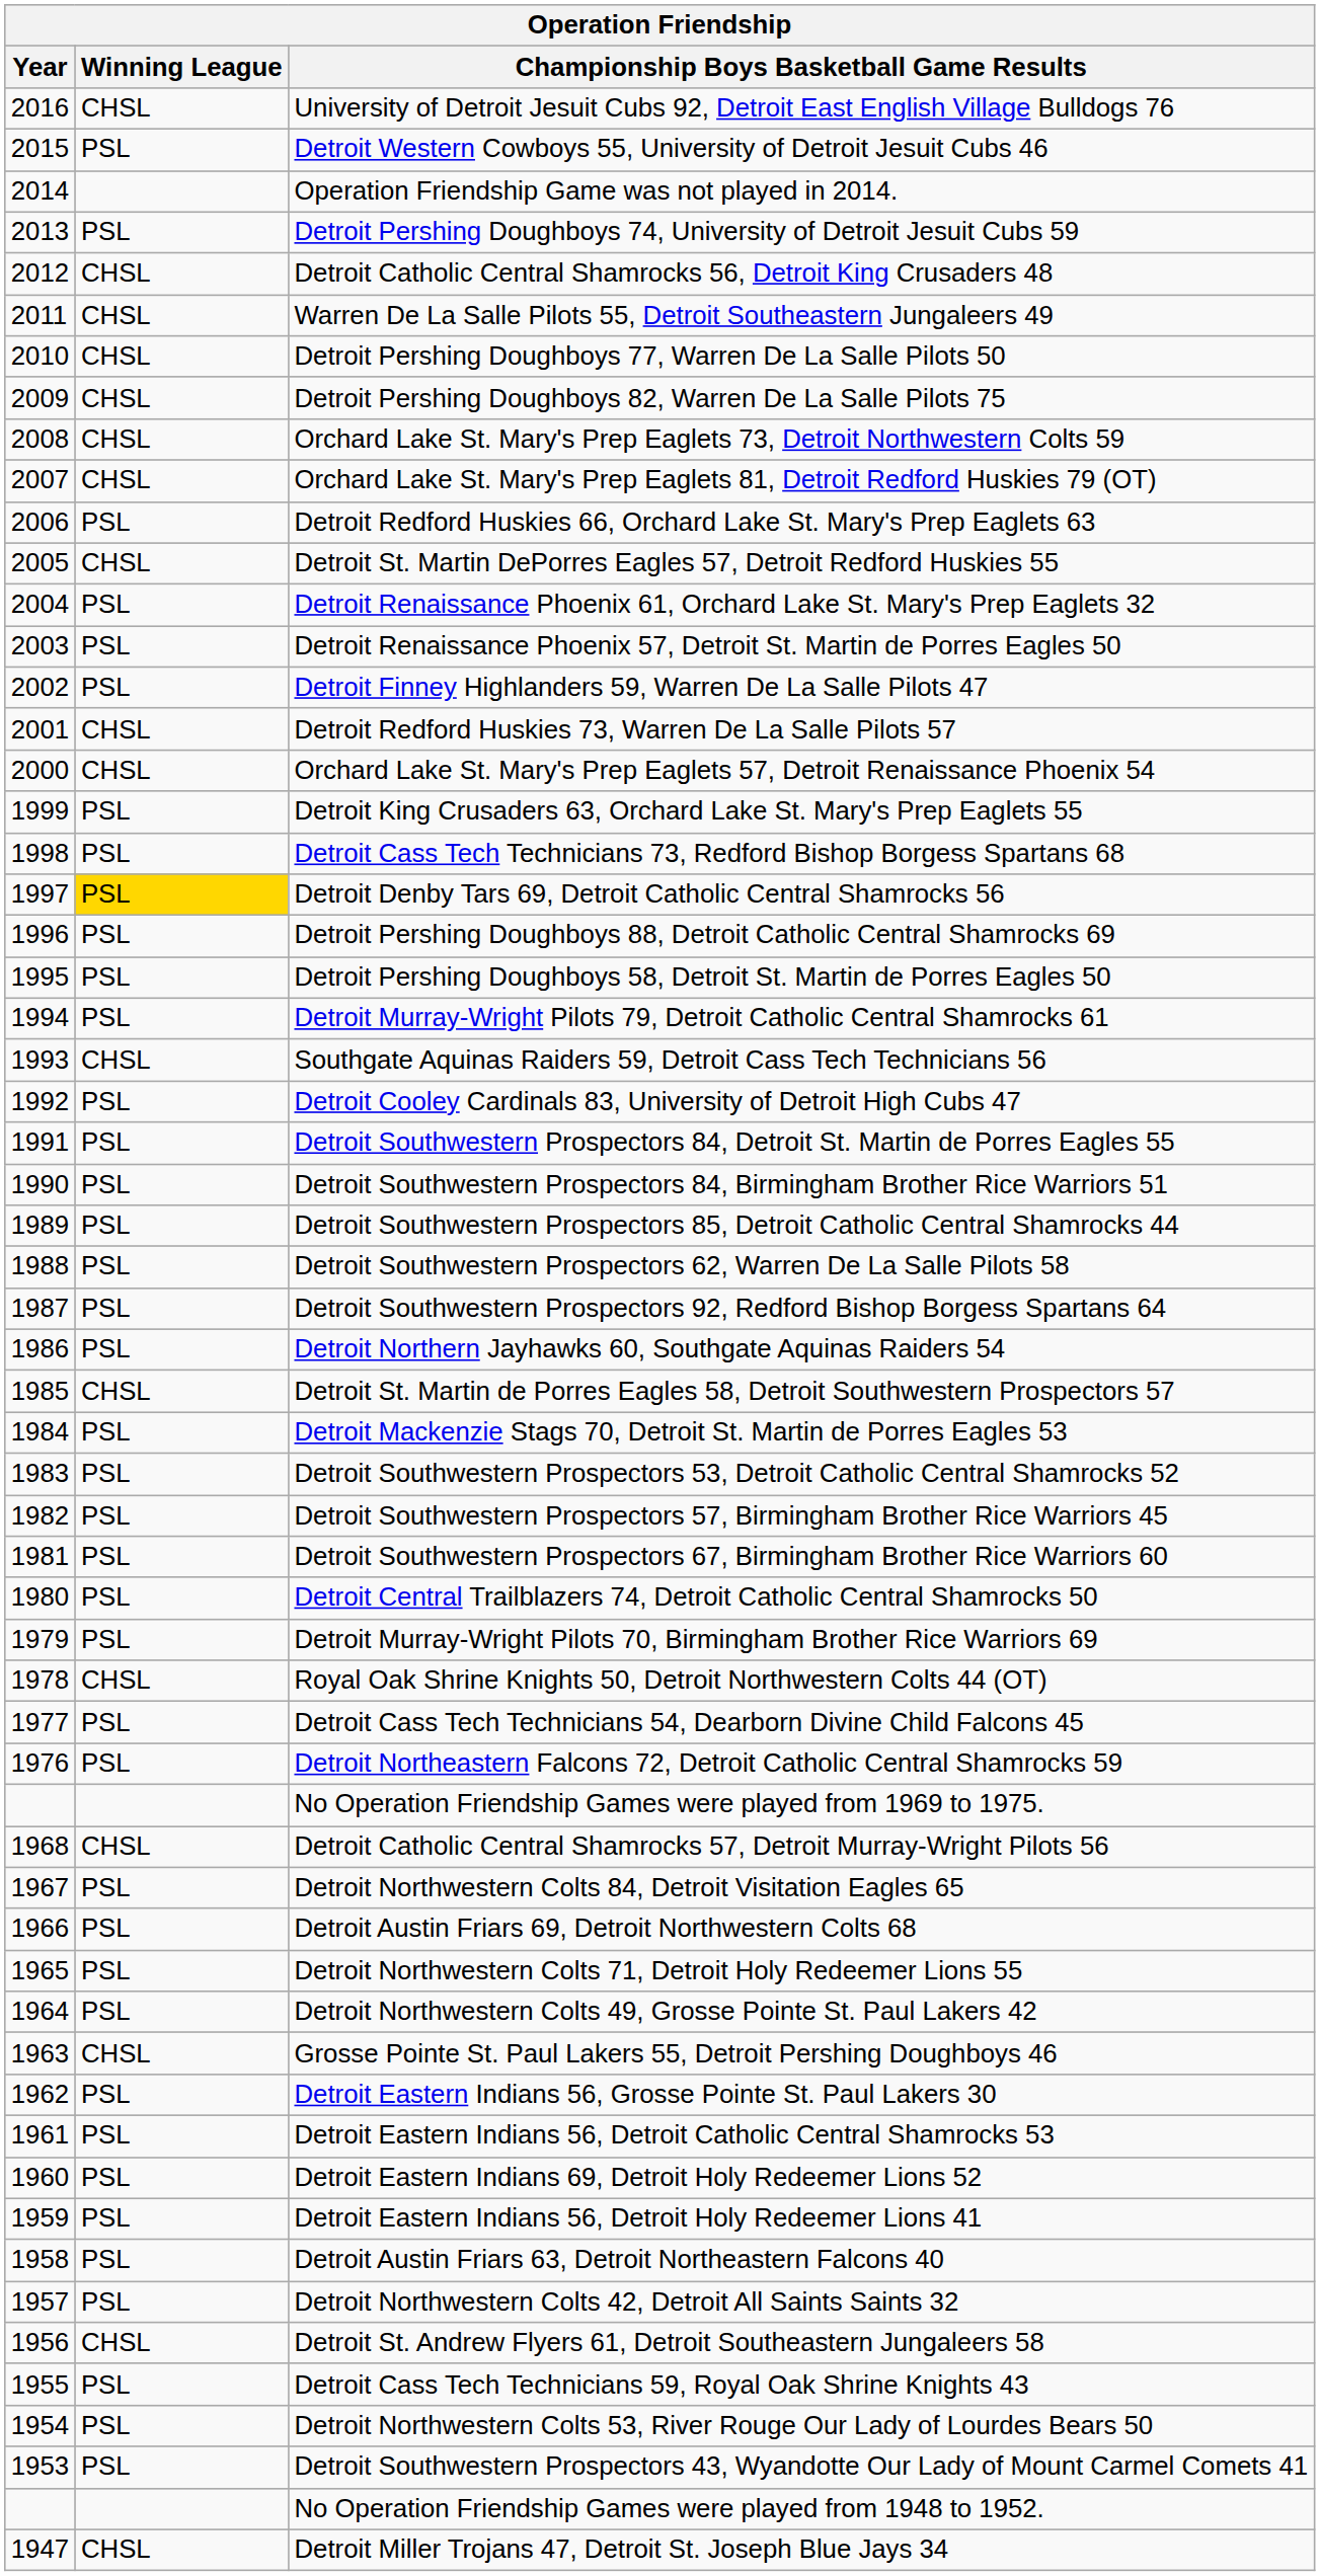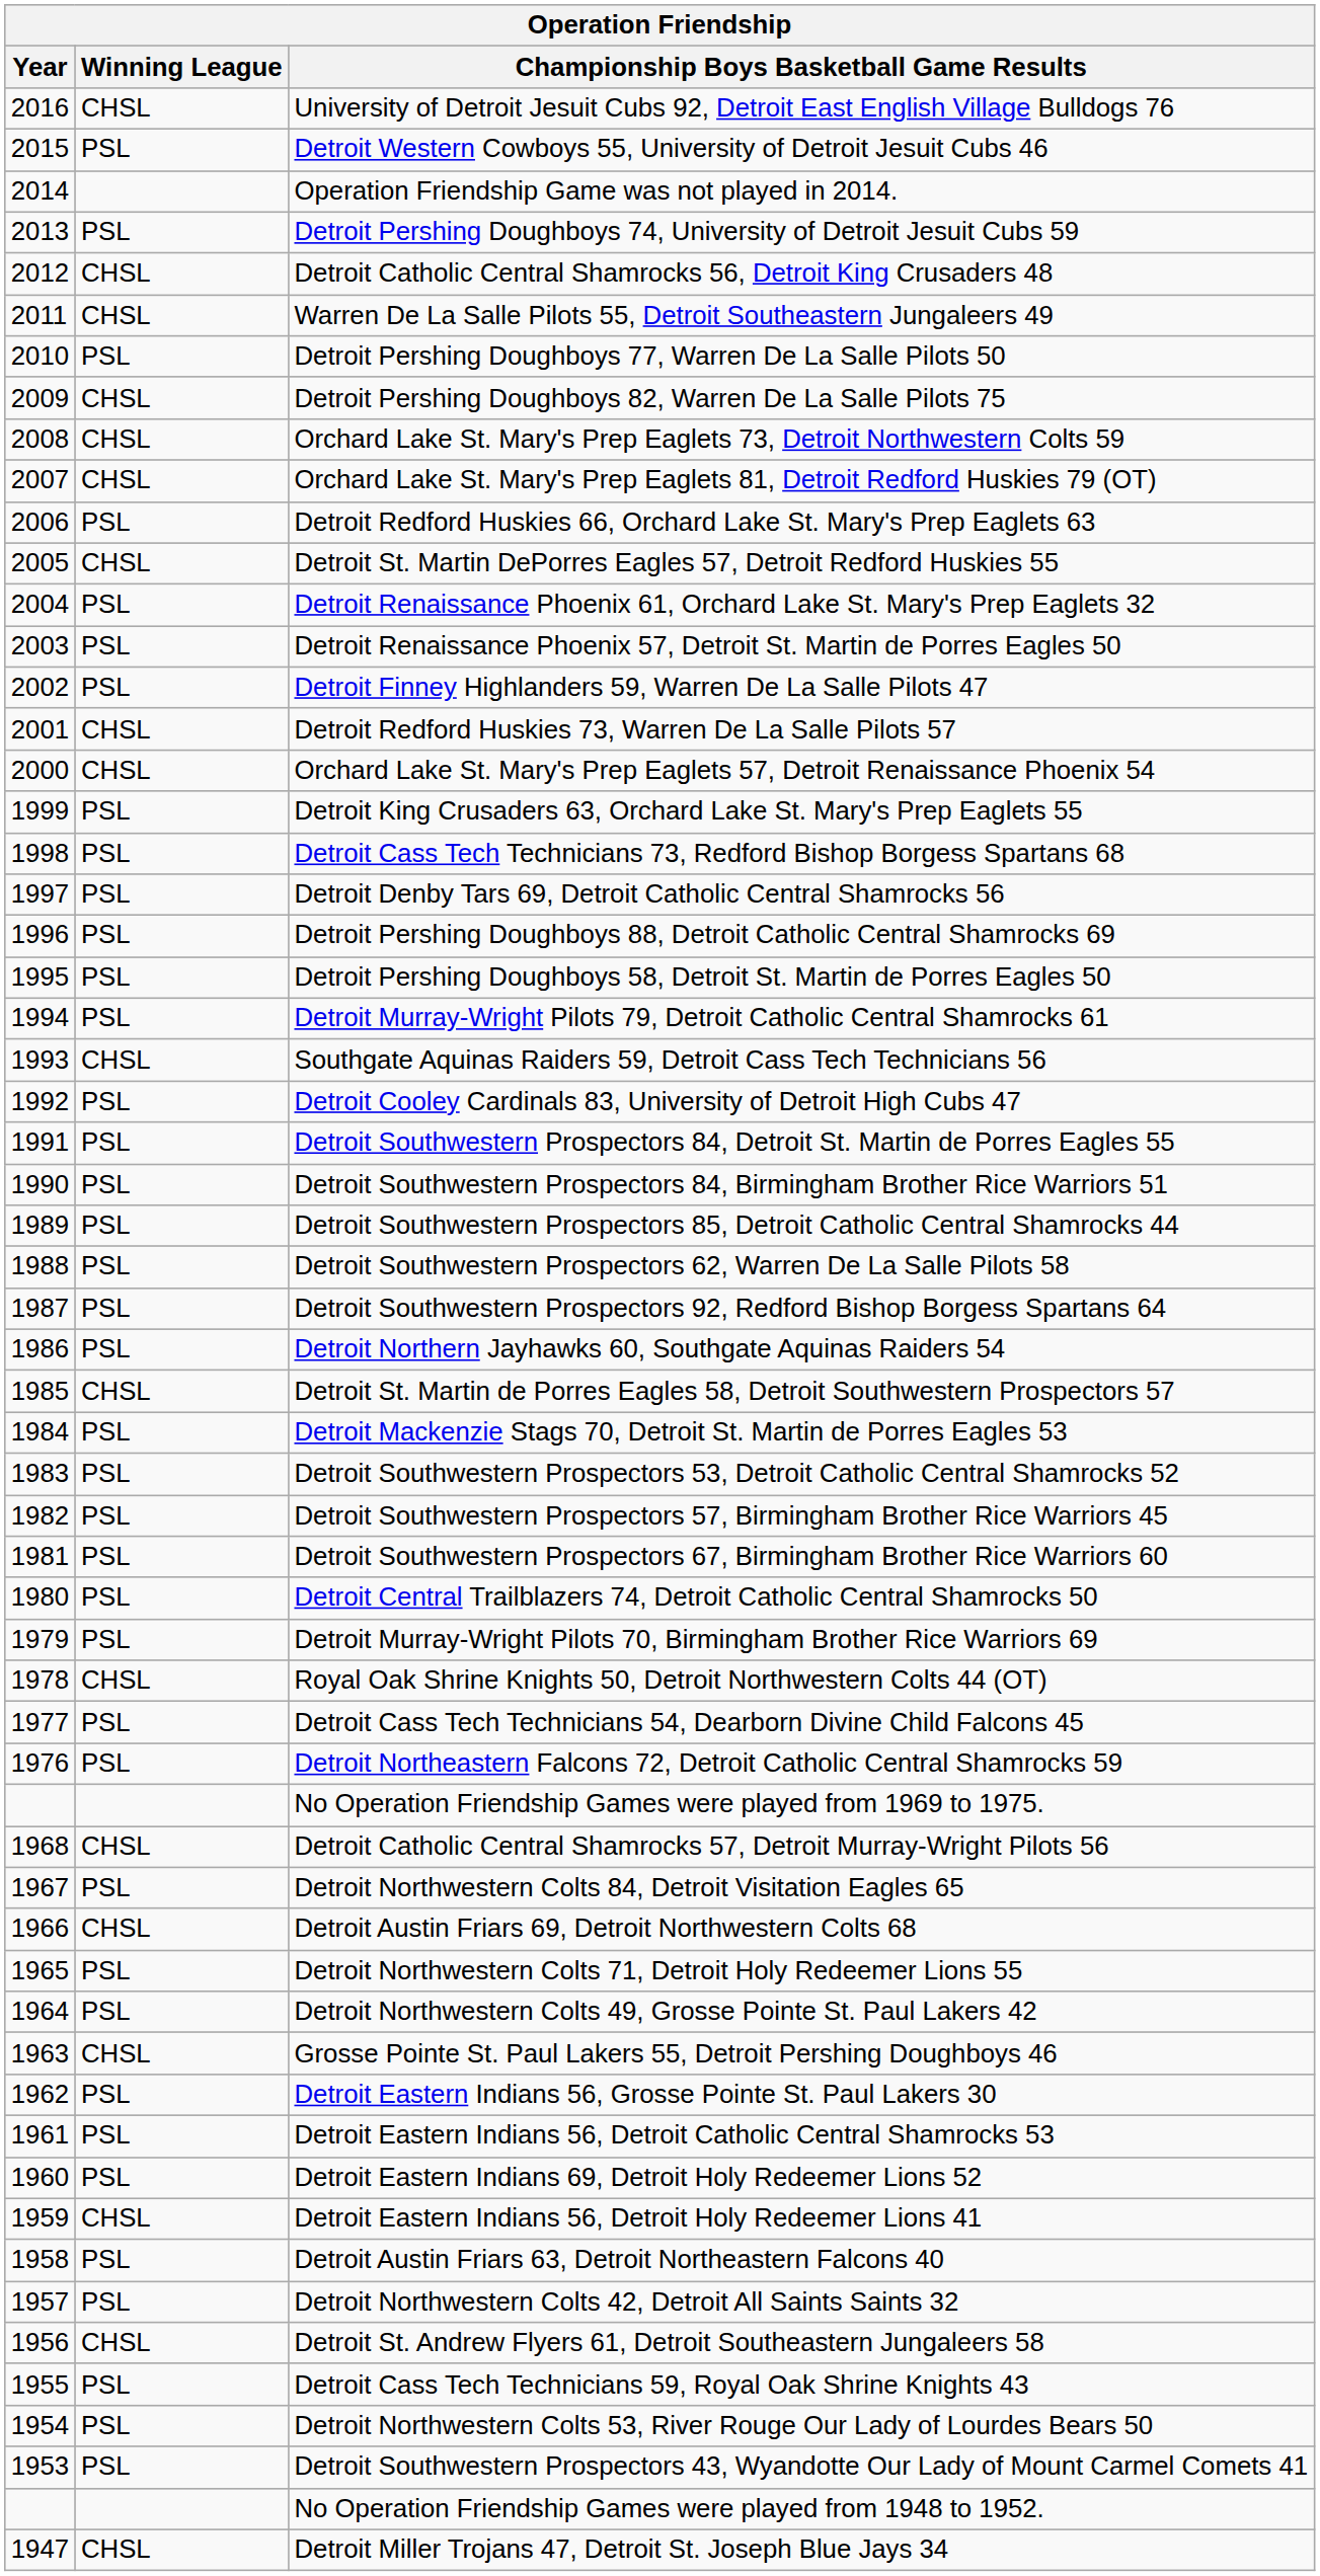 <table class="wikitable sortable">
 <tr>
 <th colspan=3>Operation Friendship</th>
 </tr>
 <tr>
 <th>Year</th>
 <th>Winning League</th>
 <th>Championship Boys Basketball Game Results</th>
 </tr>
 <tr>
 <td>2016</td>
 <td>CHSL</td>
 <td>University of Detroit Jesuit Cubs 92, <a href='#'>Detroit East English Village</a> Bulldogs 76</td>
 </tr>
 <tr>
 <td>2015</td>
 <td>PSL</td>
 <td><a href='#'>Detroit Western</a> Cowboys 55, University of Detroit Jesuit Cubs 46</td>
 </tr>
 <tr>
 <td>2014</td>
 <td></td>
 <td>Operation Friendship Game was not played in 2014.</td>
 </tr>
 <tr>
 <td>2013</td>
 <td>PSL</td>
 <td><a href='#'>Detroit Pershing</a> Doughboys 74, University of Detroit Jesuit Cubs 59</td>
 </tr>
 <tr>
 <td>2012</td>
 <td>CHSL</td>
 <td>Detroit Catholic Central Shamrocks 56, <a href='#'>Detroit King</a> Crusaders 48</td>
 </tr>
 <tr>
 <td>2011</td>
 <td>CHSL</td>
 <td>Warren De La Salle Pilots 55, <a href='#'>Detroit Southeastern</a> Jungaleers 49</td>
 </tr>
 <tr>
 <td>2010</td>
-<td>CHSL</td>
+<td>PSL</td>
 <td>Detroit Pershing Doughboys 77, Warren De La Salle Pilots 50</td>
 </tr>
 <tr>
 <td>2009</td>
 <td>CHSL</td>
 <td>Detroit Pershing Doughboys 82, Warren De La Salle Pilots 75</td>
 </tr>
 <tr>
 <td>2008</td>
 <td>CHSL</td>
 <td>Orchard Lake St. Mary's Prep Eaglets 73, <a href='#'>Detroit Northwestern</a> Colts 59</td>
 </tr>
 <tr>
 <td>2007</td>
 <td>CHSL</td>
 <td>Orchard Lake St. Mary's Prep Eaglets 81, <a href='#'>Detroit Redford</a> Huskies 79 (OT)</td>
 </tr>
 <tr>
 <td>2006</td>
 <td>PSL</td>
 <td>Detroit Redford Huskies 66, Orchard Lake St. Mary's Prep Eaglets 63</td>
 </tr>
 <tr>
 <td>2005</td>
 <td>CHSL</td>
 <td>Detroit St. Martin DePorres Eagles 57, Detroit Redford Huskies 55</td>
 </tr>
 <tr>
 <td>2004</td>
 <td>PSL</td>
 <td><a href='#'>Detroit Renaissance</a> Phoenix 61, Orchard Lake St. Mary's Prep Eaglets 32</td>
 </tr>
 <tr>
 <td>2003</td>
 <td>PSL</td>
 <td>Detroit Renaissance Phoenix 57, Detroit St. Martin de Porres Eagles 50</td>
 </tr>
 <tr>
 <td>2002</td>
 <td>PSL</td>
 <td><a href='#'>Detroit Finney</a> Highlanders 59, Warren De La Salle Pilots 47</td>
 </tr>
 <tr>
 <td>2001</td>
 <td>CHSL</td>
 <td>Detroit Redford Huskies 73, Warren De La Salle Pilots 57</td>
 </tr>
 <tr>
 <td>2000</td>
 <td>CHSL</td>
 <td>Orchard Lake St. Mary's Prep Eaglets 57, Detroit Renaissance Phoenix 54</td>
 </tr>
 <tr>
 <td>1999</td>
 <td>PSL</td>
 <td>Detroit King Crusaders 63, Orchard Lake St. Mary's Prep Eaglets 55</td>
 </tr>
 <tr>
 <td>1998</td>
 <td>PSL</td>
 <td><a href='#'>Detroit Cass Tech</a> Technicians 73, Redford Bishop Borgess Spartans 68</td>
 </tr>
 <tr>
 <td>1997</td>
-<td style="background: gold;">PSL</td>
+<td>PSL</td>
 <td>Detroit Denby Tars 69, Detroit Catholic Central Shamrocks 56</td>
 </tr>
 <tr>
 <td>1996</td>
 <td>PSL</td>
 <td>Detroit Pershing Doughboys 88, Detroit Catholic Central Shamrocks 69</td>
 </tr>
 <tr>
 <td>1995</td>
 <td>PSL</td>
 <td>Detroit Pershing Doughboys 58, Detroit St. Martin de Porres Eagles 50</td>
 </tr>
 <tr>
 <td>1994</td>
 <td>PSL</td>
 <td><a href='#'>Detroit Murray-Wright</a> Pilots 79, Detroit Catholic Central Shamrocks 61</td>
 </tr>
 <tr>
 <td>1993</td>
 <td>CHSL</td>
 <td>Southgate Aquinas Raiders 59, Detroit Cass Tech Technicians 56</td>
 </tr>
 <tr>
 <td>1992</td>
 <td>PSL</td>
 <td><a href='#'>Detroit Cooley</a> Cardinals 83, University of Detroit High Cubs 47</td>
 </tr>
 <tr>
 <td>1991</td>
 <td>PSL</td>
 <td><a href='#'>Detroit Southwestern</a> Prospectors 84, Detroit St. Martin de Porres Eagles 55</td>
 </tr>
 <tr>
 <td>1990</td>
 <td>PSL</td>
 <td>Detroit Southwestern Prospectors 84, Birmingham Brother Rice Warriors 51</td>
 </tr>
 <tr>
 <td>1989</td>
 <td>PSL</td>
 <td>Detroit Southwestern Prospectors 85, Detroit Catholic Central Shamrocks 44</td>
 </tr>
 <tr>
 <td>1988</td>
 <td>PSL</td>
 <td>Detroit Southwestern Prospectors 62, Warren De La Salle Pilots 58</td>
 </tr>
 <tr>
 <td>1987</td>
 <td>PSL</td>
 <td>Detroit Southwestern Prospectors 92, Redford Bishop Borgess Spartans 64</td>
 </tr>
 <tr>
 <td>1986</td>
 <td>PSL</td>
 <td><a href='#'>Detroit Northern</a> Jayhawks 60, Southgate Aquinas Raiders 54</td>
 </tr>
 <tr>
 <td>1985</td>
 <td>CHSL</td>
 <td>Detroit St. Martin de Porres Eagles 58, Detroit Southwestern Prospectors 57</td>
 </tr>
 <tr>
 <td>1984</td>
 <td>PSL</td>
 <td><a href='#'>Detroit Mackenzie</a> Stags 70, Detroit St. Martin de Porres Eagles 53</td>
 </tr>
 <tr>
 <td>1983</td>
 <td>PSL</td>
 <td>Detroit Southwestern Prospectors 53, Detroit Catholic Central Shamrocks 52</td>
 </tr>
 <tr>
 <td>1982</td>
 <td>PSL</td>
 <td>Detroit Southwestern Prospectors 57, Birmingham Brother Rice Warriors 45</td>
 </tr>
 <tr>
 <td>1981</td>
 <td>PSL</td>
 <td>Detroit Southwestern Prospectors 67, Birmingham Brother Rice Warriors 60</td>
 </tr>
 <tr>
 <td>1980</td>
 <td>PSL</td>
 <td><a href='#'>Detroit Central</a> Trailblazers 74, Detroit Catholic Central Shamrocks 50</td>
 </tr>
 <tr>
 <td>1979</td>
 <td>PSL</td>
 <td>Detroit Murray-Wright Pilots 70, Birmingham Brother Rice Warriors 69</td>
 </tr>
 <tr>
 <td>1978</td>
 <td>CHSL</td>
 <td>Royal Oak Shrine Knights 50, Detroit Northwestern Colts 44 (OT)</td>
 </tr>
 <tr>
 <td>1977</td>
 <td>PSL</td>
 <td>Detroit Cass Tech Technicians 54, Dearborn Divine Child Falcons 45</td>
 </tr>
 <tr>
 <td>1976</td>
 <td>PSL</td>
 <td><a href='#'>Detroit Northeastern</a> Falcons 72, Detroit Catholic Central Shamrocks 59</td>
 </tr>
 <tr>
 <td></td>
 <td></td>
 <td>No Operation Friendship Games were played from 1969 to 1975.</td>
 </tr>
 <tr>
 <td>1968</td>
 <td>CHSL</td>
 <td>Detroit Catholic Central Shamrocks 57, Detroit Murray-Wright Pilots 56</td>
 </tr>
 <tr>
 <td>1967</td>
 <td>PSL</td>
 <td>Detroit Northwestern Colts 84, Detroit Visitation Eagles 65</td>
 </tr>
 <tr>
 <td>1966</td>
-<td>PSL</td>
+<td>CHSL</td>
 <td>Detroit Austin Friars 69, Detroit Northwestern Colts 68</td>
 </tr>
 <tr>
 <td>1965</td>
 <td>PSL</td>
 <td>Detroit Northwestern Colts 71, Detroit Holy Redeemer Lions 55</td>
 </tr>
 <tr>
 <td>1964</td>
 <td>PSL</td>
 <td>Detroit Northwestern Colts 49, Grosse Pointe St. Paul Lakers 42</td>
 </tr>
 <tr>
 <td>1963</td>
 <td>CHSL</td>
 <td>Grosse Pointe St. Paul Lakers 55, Detroit Pershing Doughboys 46</td>
 </tr>
 <tr>
 <td>1962</td>
 <td>PSL</td>
 <td><a href='#'>Detroit Eastern</a> Indians 56, Grosse Pointe St. Paul Lakers 30</td>
 </tr>
 <tr>
 <td>1961</td>
 <td>PSL</td>
 <td>Detroit Eastern Indians 56, Detroit Catholic Central Shamrocks 53</td>
 </tr>
 <tr>
 <td>1960</td>
 <td>PSL</td>
 <td>Detroit Eastern Indians 69, Detroit Holy Redeemer Lions 52</td>
 </tr>
 <tr>
 <td>1959</td>
-<td>PSL</td>
+<td>CHSL</td>
 <td>Detroit Eastern Indians 56, Detroit Holy Redeemer Lions 41</td>
 </tr>
 <tr>
 <td>1958</td>
 <td>PSL</td>
 <td>Detroit Austin Friars 63, Detroit Northeastern Falcons 40</td>
 </tr>
 <tr>
 <td>1957</td>
 <td>PSL</td>
 <td>Detroit Northwestern Colts 42, Detroit All Saints Saints 32</td>
 </tr>
 <tr>
 <td>1956</td>
 <td>CHSL</td>
 <td>Detroit St. Andrew Flyers 61, Detroit Southeastern Jungaleers 58</td>
 </tr>
 <tr>
 <td>1955</td>
 <td>PSL</td>
 <td>Detroit Cass Tech Technicians 59, Royal Oak Shrine Knights 43</td>
 </tr>
 <tr>
 <td>1954</td>
 <td>PSL</td>
 <td>Detroit Northwestern Colts 53, River Rouge Our Lady of Lourdes Bears 50</td>
 </tr>
 <tr>
 <td>1953</td>
 <td>PSL</td>
 <td>Detroit Southwestern Prospectors 43, Wyandotte Our Lady of Mount Carmel Comets 41</td>
 </tr>
 <tr>
 <td></td>
 <td></td>
 <td>No Operation Friendship Games were played from 1948 to 1952.</td>
 </tr>
 <tr>
 <td>1947</td>
 <td>CHSL</td>
 <td>Detroit Miller Trojans 47, Detroit St. Joseph Blue Jays 34</td>
 </tr>
 </table>
